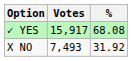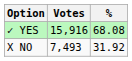 <table class="wikitable">
 <tr>
 <th>Option</th>
 <th>Votes</th>
 <th>%</th>
 </tr>
 <tr>
 <td style=background:#bbf8be>✓ YES</td>
-<td style=background:#bbf8be>15,917</td>
+<td style=background:#bbf8be>15,916</td>
 <td style=background:#bbf8be>68.08</td>
 </tr>
 <tr>
 <td>X NO</td>
 <td>7,493</td>
 <td>31.92</td>
 </tr>
 </table>
